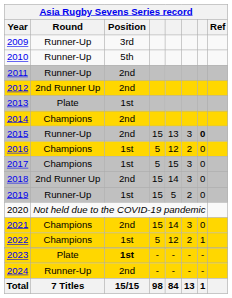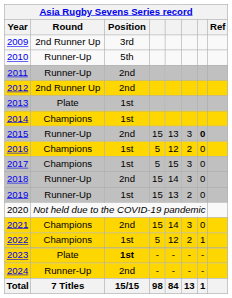 <table class="wikitable" style="text-align: center;">
 <tr>
 <th colspan=8><a href='#'>Asia Rugby Sevens Series record</a></th>
 </tr>
 <tr>
 <th>Year</th>
 <th>Round</th>
 <th>Position</th>
 <th></th>
 <th></th>
 <th></th>
 <th></th>
 <th>Ref</th>
 </tr>
 <tr>
 <td><a href='#'>2009</a></td>
-<td>Runner-Up</td>
+<td>2nd Runner Up</td>
 <td>3rd</td>
 <td></td>
 <td></td>
 <td></td>
 <td></td>
 <td></td>
 </tr>
 <tr>
 <td><a href='#'>2010</a></td>
 <td>Runner-Up</td>
 <td>5th</td>
 <td></td>
 <td></td>
 <td></td>
 <td></td>
 <td></td>
 </tr>
 <tr bgcolor="silver">
 <td><a href='#'>2011</a></td>
 <td>Runner-Up</td>
 <td>2nd</td>
 <td></td>
 <td></td>
 <td></td>
 <td></td>
 <td></td>
 </tr>
 <tr bgcolor="gold">
 <td><a href='#'>2012</a></td>
 <td>2nd Runner Up</td>
 <td>2nd</td>
 <td></td>
 <td></td>
 <td></td>
 <td></td>
 <td></td>
 </tr>
 <tr bgcolor="silver">
 <td><a href='#'>2013</a></td>
 <td>Plate</td>
 <td>1st</td>
 <td></td>
 <td></td>
 <td></td>
 <td></td>
 <td></td>
 </tr>
 <tr bgcolor="gold">
 <td><a href='#'>2014</a></td>
 <td>Champions</td>
-<td>2nd</td>
+<td>1st</td>
 <td></td>
 <td></td>
 <td></td>
 <td></td>
 <td></td>
 </tr>
 <tr bgcolor="silver">
 <td> <a href='#'>2015</a></td>
 <td>Runner-Up</td>
 <td>2nd</td>
 <td>15</td>
 <td>13</td>
 <td>3</td>
 <td><strong>0</strong></td>
 <td></td>
 </tr>
 <tr bgcolor="gold">
 <td> <a href='#'>2016</a></td>
 <td>Champions</td>
 <td>1st</td>
 <td>5</td>
 <td>12</td>
 <td>2</td>
 <td>0</td>
 <td></td>
 </tr>
 <tr bgcolor="silver">
 <td> <a href='#'>2017</a></td>
 <td>Champions</td>
 <td>1st</td>
 <td>5</td>
 <td>15</td>
 <td>3</td>
 <td>0</td>
 <td></td>
 </tr>
 <tr bgcolor="silver">
 <td> <a href='#'>2018</a></td>
-<td>2nd Runner Up</td>
+<td>Runner-Up</td>
 <td>2nd</td>
 <td>15</td>
 <td>14</td>
 <td>3</td>
 <td>0</td>
 <td></td>
 </tr>
 <tr bgcolor="silver">
 <td> <a href='#'>2019</a></td>
 <td>Runner-Up</td>
 <td>1st</td>
 <td>15</td>
-<td>5</td>
+<td>13</td>
 <td>2</td>
 <td>0</td>
 <td></td>
 </tr>
 <tr>
 <td>2020</td>
 <td colspan=6 align=center><em>Not held due to the COVID-19 pandemic</em></td>
 </tr>
 <tr bgcolor="gold">
 <td> <a href='#'>2021</a></td>
 <td>Champions</td>
 <td>2nd</td>
 <td>15</td>
 <td>14</td>
 <td>3</td>
 <td>0</td>
 <td></td>
 </tr>
 <tr bgcolor="gold">
 <td> <a href='#'>2022</a></td>
 <td>Champions</td>
 <td>1st</td>
 <td>5</td>
 <td>12</td>
 <td>2</td>
 <td>1</td>
 <td></td>
 </tr>
 <tr>
 </tr>
 <tr bgcolor="gold">
 <td> <a href='#'>2023</a></td>
 <td>Plate</td>
 <td><strong>1st</strong></td>
 <td>-</td>
 <td>-</td>
 <td>-</td>
 <td>-</td>
 <td></td>
 </tr>
 <tr bgcolor="gold">
 <td> <a href='#'>2024</a></td>
 <td>Runner-Up</td>
 <td>2nd</td>
 <td>-</td>
 <td>-</td>
 <td>-</td>
 <td>-</td>
 <td></td>
 </tr>
 <tr>
 <th>Total</th>
 <th>7 Titles</th>
 <th>15/15</th>
 <th>98</th>
 <th>84</th>
 <th>13</th>
 <th>1</th>
 <th></th>
 </tr>
 </table>
